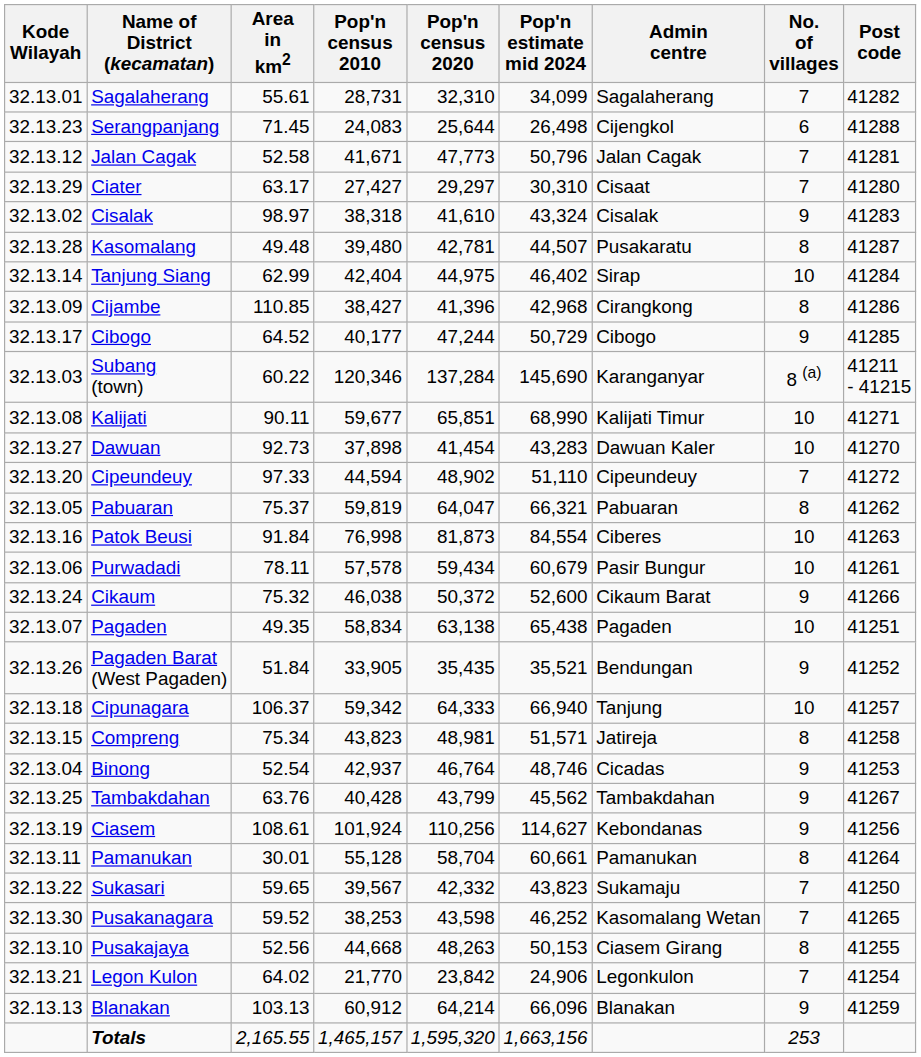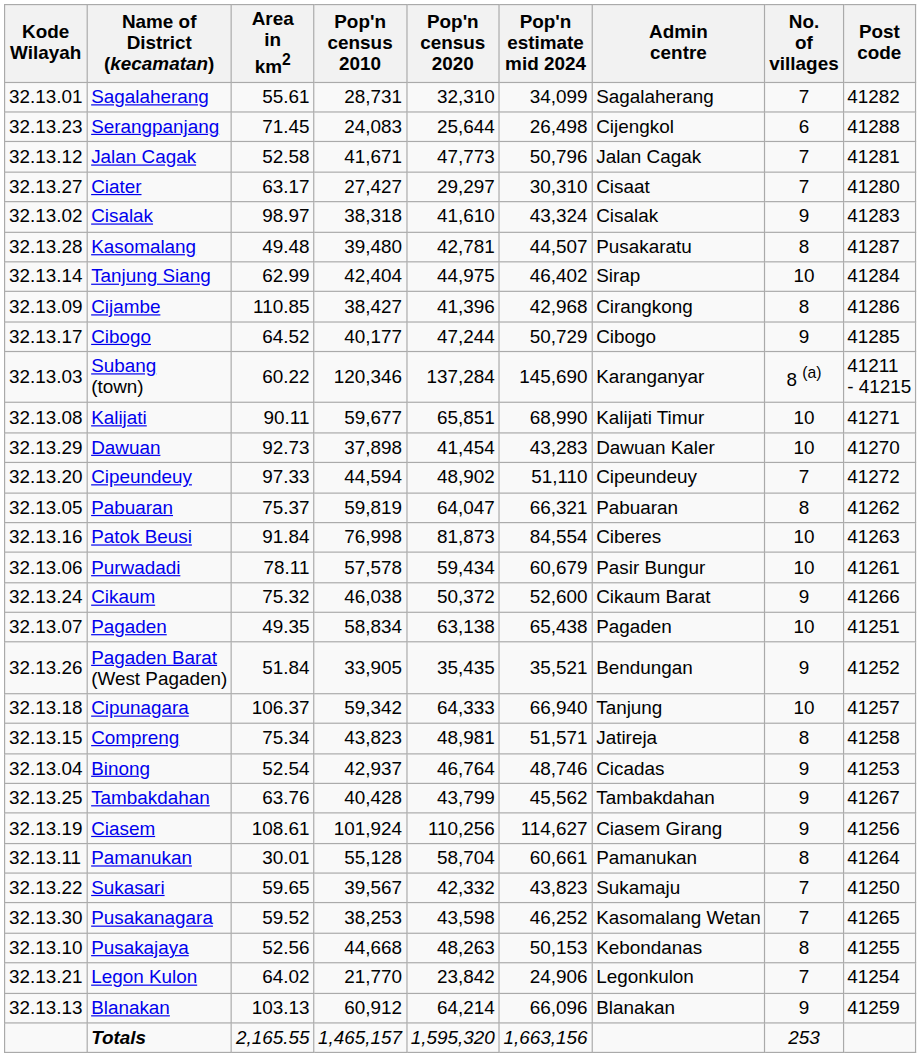 <table class="sortable wikitable">
 <tr>
 <th>Kode <br>Wilayah</th>
 <th>Name of<br>District<br>(<em>kecamatan</em>)</th>
 <th>Area <br>in <br>km<sup>2</sup></th>
 <th>Pop'n<br>census<br>2010</th>
 <th>Pop'n<br>census<br>2020</th>
 <th>Pop'n<br>estimate<br>mid 2024</th>
 <th>Admin<br>centre</th>
 <th>No.<br>of<br>villages</th>
 <th>Post<br>code</th>
 </tr>
 <tr>
 <td>32.13.01</td>
 <td><a href='#'>Sagalaherang</a></td>
 <td align="right">55.61</td>
 <td align="right">28,731</td>
 <td align="right">32,310</td>
 <td align="right">34,099</td>
 <td>Sagalaherang</td>
 <td align="center">7</td>
 <td>41282</td>
 </tr>
 <tr>
 <td>32.13.23</td>
 <td><a href='#'>Serangpanjang</a></td>
 <td align="right">71.45</td>
 <td align="right">24,083</td>
 <td align="right">25,644</td>
 <td align="right">26,498</td>
 <td>Cijengkol</td>
 <td align="center">6</td>
 <td>41288</td>
 </tr>
 <tr>
 <td>32.13.12</td>
 <td><a href='#'>Jalan Cagak</a></td>
 <td align="right">52.58</td>
 <td align="right">41,671</td>
 <td align="right">47,773</td>
 <td align="right">50,796</td>
 <td>Jalan Cagak</td>
 <td align="center">7</td>
 <td>41281</td>
 </tr>
 <tr>
-<td>32.13.29</td>
+<td>32.13.27</td>
 <td><a href='#'>Ciater</a></td>
 <td align="right">63.17</td>
 <td align="right">27,427</td>
 <td align="right">29,297</td>
 <td align="right">30,310</td>
 <td>Cisaat</td>
 <td align="center">7</td>
 <td>41280</td>
 </tr>
 <tr>
 <td>32.13.02</td>
 <td><a href='#'>Cisalak</a></td>
 <td align="right">98.97</td>
 <td align="right">38,318</td>
 <td align="right">41,610</td>
 <td align="right">43,324</td>
 <td>Cisalak</td>
 <td align="center">9</td>
 <td>41283</td>
 </tr>
 <tr>
 <td>32.13.28</td>
 <td><a href='#'>Kasomalang</a></td>
 <td align="right">49.48</td>
 <td align="right">39,480</td>
 <td align="right">42,781</td>
 <td align="right">44,507</td>
 <td>Pusakaratu</td>
 <td align="center">8</td>
 <td>41287</td>
 </tr>
 <tr>
 <td>32.13.14</td>
 <td><a href='#'>Tanjung Siang</a></td>
 <td align="right">62.99</td>
 <td align="right">42,404</td>
 <td align="right">44,975</td>
 <td align="right">46,402</td>
 <td>Sirap</td>
 <td align="center">10</td>
 <td>41284</td>
 </tr>
 <tr>
 <td>32.13.09</td>
 <td><a href='#'>Cijambe</a></td>
 <td align="right">110.85</td>
 <td align="right">38,427</td>
 <td align="right">41,396</td>
 <td align="right">42,968</td>
 <td>Cirangkong</td>
 <td align="center">8</td>
 <td>41286</td>
 </tr>
 <tr>
 <td>32.13.17</td>
 <td><a href='#'>Cibogo</a></td>
 <td align="right">64.52</td>
 <td align="right">40,177</td>
 <td align="right">47,244</td>
 <td align="right">50,729</td>
 <td>Cibogo</td>
 <td align="center">9</td>
 <td>41285</td>
 </tr>
 <tr>
 <td>32.13.03</td>
 <td><a href='#'>Subang</a> <br>(town)</td>
 <td align="right">60.22</td>
 <td align="right">120,346</td>
 <td align="right">137,284</td>
 <td align="right">145,690</td>
 <td>Karanganyar</td>
 <td align="center">8 <sup>(a)</sup></td>
 <td>41211<br>- 41215</td>
 </tr>
 <tr>
 <td>32.13.08</td>
 <td><a href='#'>Kalijati</a></td>
 <td align="right">90.11</td>
 <td align="right">59,677</td>
 <td align="right">65,851</td>
 <td align="right">68,990</td>
 <td>Kalijati Timur</td>
 <td align="center">10</td>
 <td>41271</td>
 </tr>
 <tr>
-<td>32.13.27</td>
+<td>32.13.29</td>
 <td><a href='#'>Dawuan</a></td>
 <td align="right">92.73</td>
 <td align="right">37,898</td>
 <td align="right">41,454</td>
 <td align="right">43,283</td>
 <td>Dawuan Kaler</td>
 <td align="center">10</td>
 <td>41270</td>
 </tr>
 <tr>
 <td>32.13.20</td>
 <td><a href='#'>Cipeundeuy</a></td>
 <td align="right">97.33</td>
 <td align="right">44,594</td>
 <td align="right">48,902</td>
 <td align="right">51,110</td>
 <td>Cipeundeuy</td>
 <td align="center">7</td>
 <td>41272</td>
 </tr>
 <tr>
 <td>32.13.05</td>
 <td><a href='#'>Pabuaran</a></td>
 <td align="right">75.37</td>
 <td align="right">59,819</td>
 <td align="right">64,047</td>
 <td align="right">66,321</td>
 <td>Pabuaran</td>
 <td align="center">8</td>
 <td>41262</td>
 </tr>
 <tr>
 <td>32.13.16</td>
 <td><a href='#'>Patok Beusi</a></td>
 <td align="right">91.84</td>
 <td align="right">76,998</td>
 <td align="right">81,873</td>
 <td align="right">84,554</td>
 <td>Ciberes</td>
 <td align="center">10</td>
 <td>41263</td>
 </tr>
 <tr>
 <td>32.13.06</td>
 <td><a href='#'>Purwadadi</a></td>
 <td align="right">78.11</td>
 <td align="right">57,578</td>
 <td align="right">59,434</td>
 <td align="right">60,679</td>
 <td>Pasir Bungur</td>
 <td align="center">10</td>
 <td>41261</td>
 </tr>
 <tr>
 <td>32.13.24</td>
 <td><a href='#'>Cikaum</a></td>
 <td align="right">75.32</td>
 <td align="right">46,038</td>
 <td align="right">50,372</td>
 <td align="right">52,600</td>
 <td>Cikaum Barat</td>
 <td align="center">9</td>
 <td>41266</td>
 </tr>
 <tr>
 <td>32.13.07</td>
 <td><a href='#'>Pagaden</a></td>
 <td align="right">49.35</td>
 <td align="right">58,834</td>
 <td align="right">63,138</td>
 <td align="right">65,438</td>
 <td>Pagaden</td>
 <td align="center">10</td>
 <td>41251</td>
 </tr>
 <tr>
 <td>32.13.26</td>
 <td><a href='#'>Pagaden Barat</a> <br>(West Pagaden)</td>
 <td align="right">51.84</td>
 <td align="right">33,905</td>
 <td align="right">35,435</td>
 <td align="right">35,521</td>
 <td>Bendungan</td>
 <td align="center">9</td>
 <td>41252</td>
 </tr>
 <tr>
 <td>32.13.18</td>
 <td><a href='#'>Cipunagara</a></td>
 <td align="right">106.37</td>
 <td align="right">59,342</td>
 <td align="right">64,333</td>
 <td align="right">66,940</td>
 <td>Tanjung</td>
 <td align="center">10</td>
 <td>41257</td>
 </tr>
 <tr>
 <td>32.13.15</td>
 <td><a href='#'>Compreng</a></td>
 <td align="right">75.34</td>
 <td align="right">43,823</td>
 <td align="right">48,981</td>
 <td align="right">51,571</td>
 <td>Jatireja</td>
 <td align="center">8</td>
 <td>41258</td>
 </tr>
 <tr>
 <td>32.13.04</td>
 <td><a href='#'>Binong</a></td>
 <td align="right">52.54</td>
 <td align="right">42,937</td>
 <td align="right">46,764</td>
 <td align="right">48,746</td>
 <td>Cicadas</td>
 <td align="center">9</td>
 <td>41253</td>
 </tr>
 <tr>
 <td>32.13.25</td>
 <td><a href='#'>Tambakdahan</a></td>
 <td align="right">63.76</td>
 <td align="right">40,428</td>
 <td align="right">43,799</td>
 <td align="right">45,562</td>
 <td>Tambakdahan</td>
 <td align="center">9</td>
 <td>41267</td>
 </tr>
 <tr>
 <td>32.13.19</td>
 <td><a href='#'>Ciasem</a></td>
 <td align="right">108.61</td>
 <td align="right">101,924</td>
 <td align="right">110,256</td>
 <td align="right">114,627</td>
-<td>Kebondanas</td>
+<td>Ciasem Girang</td>
 <td align="center">9</td>
 <td>41256</td>
 </tr>
 <tr>
 <td>32.13.11</td>
 <td><a href='#'>Pamanukan</a></td>
 <td align="right">30.01</td>
 <td align="right">55,128</td>
 <td align="right">58,704</td>
 <td align="right">60,661</td>
 <td>Pamanukan</td>
 <td align="center">8</td>
 <td>41264</td>
 </tr>
 <tr>
 <td>32.13.22</td>
 <td><a href='#'>Sukasari</a></td>
 <td align="right">59.65</td>
 <td align="right">39,567</td>
 <td align="right">42,332</td>
 <td align="right">43,823</td>
 <td>Sukamaju</td>
 <td align="center">7</td>
 <td>41250</td>
 </tr>
 <tr>
 <td>32.13.30</td>
 <td><a href='#'>Pusakanagara</a></td>
 <td align="right">59.52</td>
 <td align="right">38,253</td>
 <td align="right">43,598</td>
 <td align="right">46,252</td>
 <td>Kasomalang Wetan</td>
 <td align="center">7</td>
 <td>41265</td>
 </tr>
 <tr>
 <td>32.13.10</td>
 <td><a href='#'>Pusakajaya</a></td>
 <td align="right">52.56</td>
 <td align="right">44,668</td>
 <td align="right">48,263</td>
 <td align="right">50,153</td>
-<td>Ciasem Girang</td>
+<td>Kebondanas</td>
 <td align="center">8</td>
 <td>41255</td>
 </tr>
 <tr>
 <td>32.13.21</td>
 <td><a href='#'>Legon Kulon</a></td>
 <td align="right">64.02</td>
 <td align="right">21,770</td>
 <td align="right">23,842</td>
 <td align="right">24,906</td>
 <td>Legonkulon</td>
 <td align="center">7</td>
 <td>41254</td>
 </tr>
 <tr>
 <td>32.13.13</td>
 <td><a href='#'>Blanakan</a></td>
 <td align="right">103.13</td>
 <td align="right">60,912</td>
 <td align="right">64,214</td>
 <td align="right">66,096</td>
 <td>Blanakan</td>
 <td align="center">9</td>
 <td>41259</td>
 </tr>
 <tr>
 <td></td>
 <td><strong><em>Totals</em></strong></td>
 <td align="right"><em>2,165.55</em></td>
 <td align="right"><em>1,465,157</em></td>
 <td align="right"><em>1,595,320</em></td>
 <td align="right"><em>1,663,156</em></td>
 <td></td>
 <td align="center"><em>253</em></td>
 <td></td>
 </tr>
 </table>
